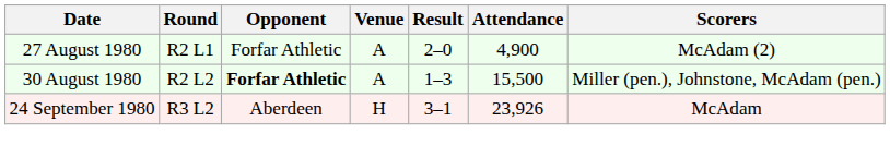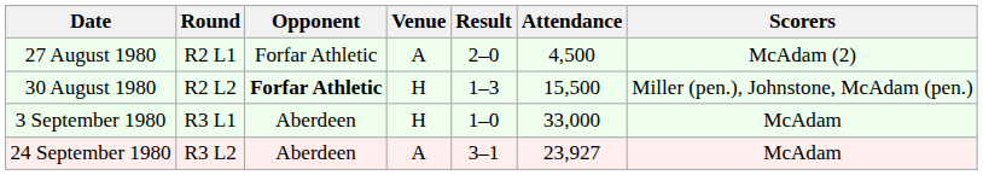 <table class="wikitable sortable" style="font-size:100%; text-align:center">
 <tr>
 <th>Date</th>
 <th>Round</th>
 <th>Opponent</th>
 <th>Venue</th>
 <th>Result</th>
 <th>Attendance</th>
 <th>Scorers</th>
 </tr>
 <tr bgcolor = "#EEFFEE">
 <td>27 August 1980</td>
 <td>R2 L1</td>
 <td>Forfar Athletic</td>
 <td>A</td>
 <td>2–0</td>
-<td>4,900</td>
+<td>4,500</td>
 <td>McAdam (2)</td>
 </tr>
 <tr bgcolor = "#EEFFEE">
 <td>30 August 1980</td>
 <td>R2 L2</td>
 <td><strong>Forfar Athletic</strong></td>
-<td>A</td>
+<td>H</td>
 <td>1–3</td>
 <td>15,500</td>
 <td>Miller (pen.), Johnstone, McAdam (pen.)</td>
+</tr>
+<tr bgcolor = "#EEFFEE">
+<td>3 September 1980</td>
+<td>R3 L1</td>
+<td>Aberdeen</td>
+<td>H</td>
+<td>1–0</td>
+<td>33,000</td>
+<td>McAdam</td>
 </tr>
 <tr bgcolor = "#FFEEEE">
 <td>24 September 1980</td>
 <td>R3 L2</td>
 <td>Aberdeen</td>
-<td>H</td>
+<td>A</td>
 <td>3–1</td>
-<td>23,926</td>
+<td>23,927</td>
 <td>McAdam</td>
 </tr>
 </table>
